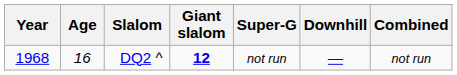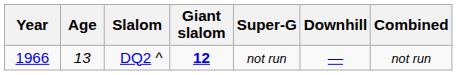 <table class=wikitable style="text-align:center">
 <tr>
 <th>  Year  </th>
 <th> Age </th>
 <th> Slalom </th>
 <th>Giant<br> slalom </th>
 <th>Super-G</th>
 <th>Downhill</th>
 <th>Combined</th>
 </tr>
 <tr>
-<td><a href='#'>1968</a></td>
-<td><em>16</em></td>
+<td><a href='#'>1966</a></td>
+<td><em>13</em></td>
 <td>  <a href='#'>DQ2</a> ^</td>
 <td><strong><a href='#'>12</a></strong></td>
 <td rowspan=1><small><em>not run</em></small></td>
 <td><a href='#'>—</a></td>
 <td rowspan=1><small><em>not run</em></small></td>
 </tr>
 </table>
